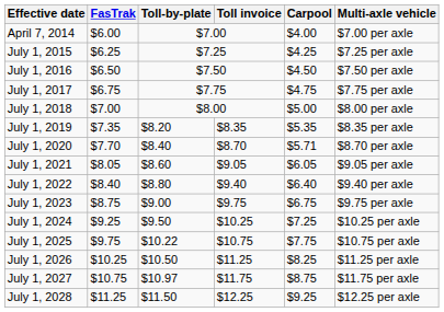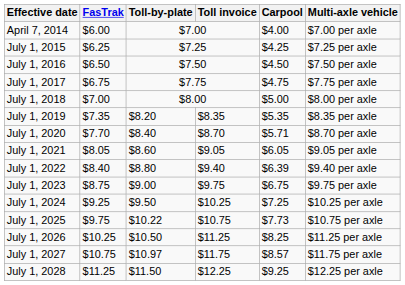 <table class="wikitable" align="center">
 <tr>
 <th>Effective date</th>
 <th><a href='#'>FasTrak</a></th>
 <th>Toll-by-plate</th>
 <th>Toll invoice</th>
 <th>Carpool</th>
 <th>Multi-axle vehicle</th>
 </tr>
 <tr>
 <td>April 7, 2014</td>
 <td>$6.00</td>
 <td colspan="2" align="center">$7.00</td>
 <td>$4.00</td>
 <td>$7.00 per axle</td>
 </tr>
 <tr>
 <td>July 1, 2015</td>
 <td>$6.25</td>
 <td colspan="2" align="center">$7.25</td>
 <td>$4.25</td>
 <td>$7.25 per axle</td>
 </tr>
 <tr>
 <td>July 1, 2016</td>
 <td>$6.50</td>
 <td colspan="2" align="center">$7.50</td>
 <td>$4.50</td>
 <td>$7.50 per axle</td>
 </tr>
 <tr>
 <td>July 1, 2017</td>
 <td>$6.75</td>
 <td colspan="2" align="center">$7.75</td>
 <td>$4.75</td>
 <td>$7.75 per axle</td>
 </tr>
 <tr>
 <td>July 1, 2018</td>
 <td>$7.00</td>
 <td colspan="2" align="center">$8.00</td>
 <td>$5.00</td>
 <td>$8.00 per axle</td>
 </tr>
 <tr>
 <td>July 1, 2019</td>
 <td>$7.35</td>
 <td>$8.20</td>
 <td>$8.35</td>
 <td>$5.35</td>
 <td>$8.35 per axle</td>
 </tr>
 <tr>
 <td>July 1, 2020</td>
 <td>$7.70</td>
 <td>$8.40</td>
 <td>$8.70</td>
 <td>$5.71</td>
 <td>$8.70 per axle</td>
 </tr>
 <tr>
 <td>July 1, 2021</td>
 <td>$8.05</td>
 <td>$8.60</td>
 <td>$9.05</td>
 <td>$6.05</td>
 <td>$9.05 per axle</td>
 </tr>
 <tr>
 <td>July 1, 2022</td>
 <td>$8.40</td>
 <td>$8.80</td>
 <td>$9.40</td>
-<td>$6.40</td>
+<td>$6.39</td>
 <td>$9.40 per axle</td>
 </tr>
 <tr>
 <td>July 1, 2023</td>
 <td>$8.75</td>
 <td>$9.00</td>
 <td>$9.75</td>
 <td>$6.75</td>
 <td>$9.75 per axle</td>
 </tr>
 <tr>
 <td>July 1, 2024</td>
 <td>$9.25</td>
 <td>$9.50</td>
 <td>$10.25</td>
 <td>$7.25</td>
 <td>$10.25 per axle</td>
 </tr>
 <tr>
 <td>July 1, 2025</td>
 <td>$9.75</td>
 <td>$10.22</td>
 <td>$10.75</td>
-<td>$7.75</td>
+<td>$7.73</td>
 <td>$10.75 per axle</td>
 </tr>
 <tr>
 <td>July 1, 2026</td>
 <td>$10.25</td>
 <td>$10.50</td>
 <td>$11.25</td>
 <td>$8.25</td>
 <td>$11.25 per axle</td>
 </tr>
 <tr>
 <td>July 1, 2027</td>
 <td>$10.75</td>
 <td>$10.97</td>
 <td>$11.75</td>
-<td>$8.75</td>
+<td>$8.57</td>
 <td>$11.75 per axle</td>
 </tr>
 <tr>
 <td>July 1, 2028</td>
 <td>$11.25</td>
 <td>$11.50</td>
 <td>$12.25</td>
 <td>$9.25</td>
 <td>$12.25 per axle</td>
 </tr>
 </table>
